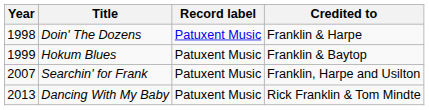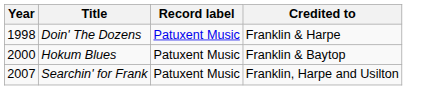 <table class="wikitable sortable">
 <tr>
 <th>Year</th>
 <th>Title</th>
 <th>Record label</th>
 <th>Credited to</th>
 </tr>
 <tr>
 <td>1998</td>
 <td><em>Doin' The Dozens</em></td>
 <td style="text-align:left;"><a href='#'>Patuxent Music</a></td>
 <td>Franklin & Harpe</td>
 </tr>
 <tr>
-<td>1999</td>
+<td>2000</td>
 <td><em>Hokum Blues</em></td>
 <td style="text-align:left;">Patuxent Music</td>
 <td>Franklin & Baytop</td>
 </tr>
 <tr>
 <td>2007</td>
 <td><em>Searchin' for Frank</em></td>
 <td style="text-align:left;">Patuxent Music</td>
 <td>Franklin, Harpe and Usilton</td>
 </tr>
-<tr>
-<td>2013</td>
-<td><em>Dancing With My Baby</em></td>
-<td style="text-align:left;">Patuxent Music</td>
-<td>Rick Franklin & Tom Mindte</td>
-</tr>
 </table>
